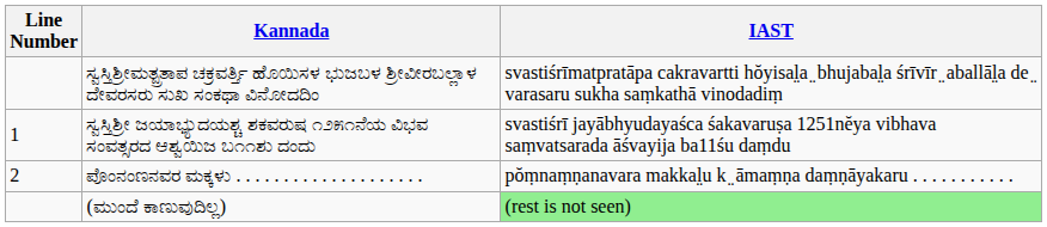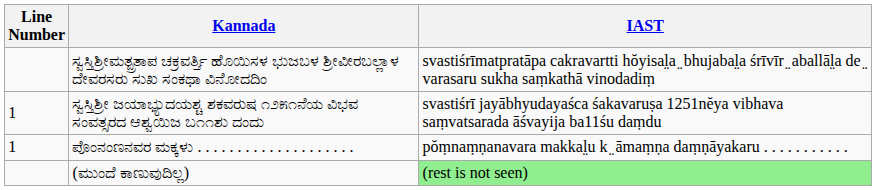 <table class="wikitable">
 <tr>
 <th>Line<br>Number</th>
 <th><a href='#'>Kannada</a></th>
 <th><a href='#'>IAST</a></th>
 </tr>
 <tr>
 <td></td>
 <td>ಸ್ವಸ್ತಿಶ್ರೀಮತ್ಪ್ರತಾಪ ಚಕ್ರವರ್ತ್ತಿ ಹೊಯಿಸಳ ಭುಜಬಳ ಶ್ರೀವೀರಬಲ್ಲಾಳ ದೇವರಸರು ಸುಖ ಸಂಕಥಾ ವಿನೋದದಿಂ</td>
 <td>svastiśrīmatpratāpa cakravartti hŏyisal̤a ̤ bhujabal̤a śrīvīr ̤ aballāl̤a de ̤ varasaru sukha saṃkathā vinodadiṃ</td>
 </tr>
 <tr>
 <td>1</td>
 <td>ಸ್ವಸ್ತಿಶ್ರೀ ಜಯಾಭ್ಯುದಯಶ್ಚ ಶಕವರುಷ ೧೨೫೧ನೆಯ ವಿಭವ ಸಂವತ್ಸರದ ಆಶ್ವಯಿಜ ಬ೧೧ಶು ದಂದು</td>
 <td>svastiśrī jayābhyudayaśca śakavaruṣa 1251nĕya vibhava saṃvatsarada āśvayija ba11śu daṃdu</td>
 </tr>
 <tr>
-<td>2</td>
+<td>1</td>
 <td>ಪೊಂನಂಣನವರ ಮಕ್ಕಳು . . . . . . . . . . . . . . . . . . . .</td>
 <td>pŏṃnaṃṇanavara makkal̤u k ̤ āmaṃṇa daṃṇāyakaru . . . . . . . . . . .</td>
 </tr>
 <tr>
 <td></td>
 <td>(ಮುಂದೆ ಕಾಣುವುದಿಲ್ಲ)</td>
 <td style="background: lightgreen;">(rest is not seen)</td>
 </tr>
 </table>
